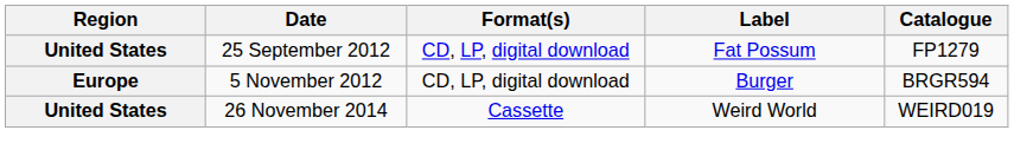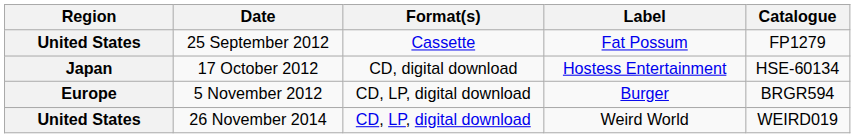 <table class="wikitable sortable plainrowheaders" style="text-align:center">
 <tr>
 <th scope="col" style="width:10em">Region</th>
 <th scope="col" style="width:10em">Date</th>
 <th scope="col" style="width:12em">Format(s)</th>
 <th scope="col" style="width:12em">Label</th>
 <th scope="col" style="width:6em">Catalogue</th>
 </tr>
 <tr>
 <th scope="row">United States</th>
 <td>25 September 2012</td>
-<td><a href='#'>CD</a>, <a href='#'>LP</a>, <a href='#'>digital download</a></td>
+<td><a href='#'>Cassette</a></td>
 <td><a href='#'>Fat Possum</a></td>
 <td>FP1279</td>
+</tr>
+<tr>
+<th scope="row">Japan</th>
+<td>17 October 2012</td>
+<td>CD, digital download</td>
+<td><a href='#'>Hostess Entertainment</a></td>
+<td>HSE-60134</td>
 </tr>
 <tr>
 <th scope="row">Europe</th>
 <td>5 November 2012</td>
 <td>CD, LP, digital download</td>
 <td><a href='#'>Burger</a></td>
 <td>BRGR594</td>
 </tr>
 <tr>
 <th scope="row">United States</th>
 <td>26 November 2014</td>
-<td><a href='#'>Cassette</a></td>
+<td><a href='#'>CD</a>, <a href='#'>LP</a>, <a href='#'>digital download</a></td>
 <td>Weird World</td>
 <td>WEIRD019</td>
 </tr>
 </table>
